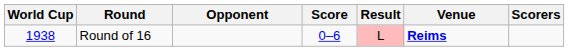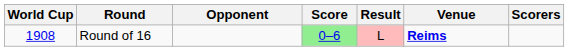 <table class="wikitable sortable" style="text-align:left;">
 <tr>
 <th>World Cup</th>
 <th width=110>Round</th>
 <th width=150>Opponent</th>
 <th width=60>Score</th>
 <th width=50>Result</th>
 <th width=120>Venue</th>
 <th>Scorers</th>
 </tr>
 <tr>
-<td align=center><a href='#'>1938</a></td>
+<td align=center><a href='#'>1908</a></td>
 <td>Round of 16</td>
 <td></td>
-<td align=center><a href='#'>0–6</a></td>
+<td align=center style="background: lightgreen;"><a href='#'>0–6</a></td>
 <td align=center bgcolor="#ffbbbb">L</td>
 <td><strong><a href='#'>Reims</a></strong></td>
 <td></td>
 </tr>
 </table>
